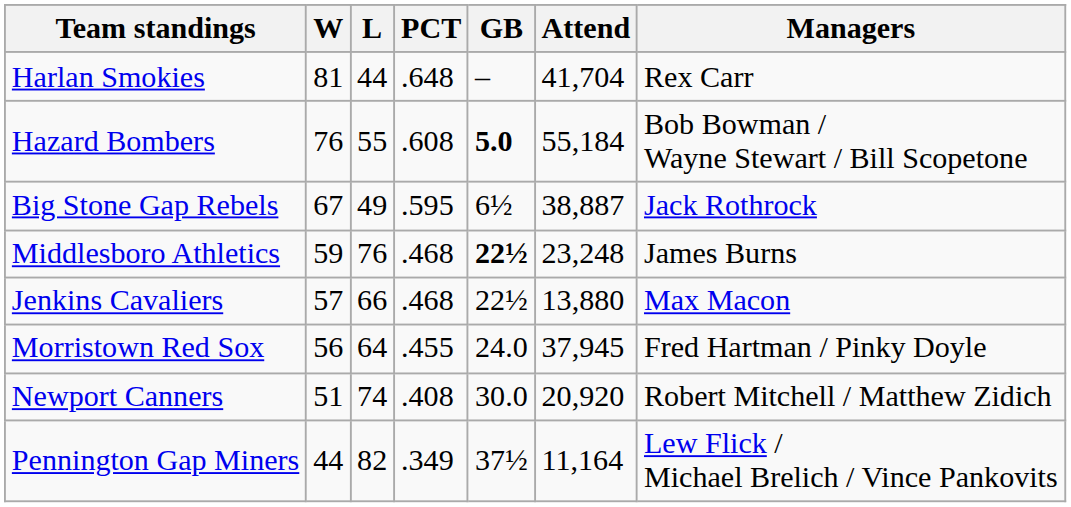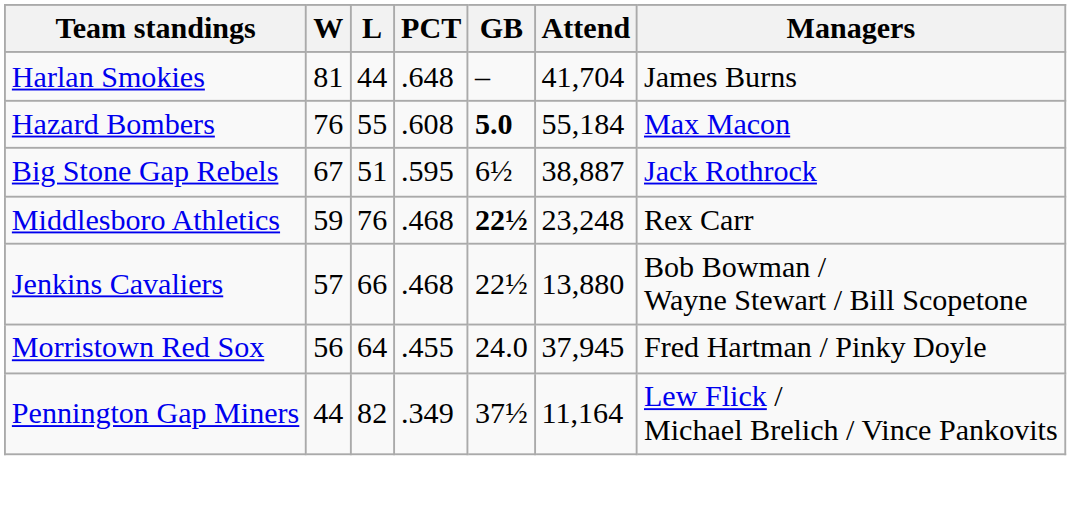 <table class="wikitable">
 <tr>
 <th>Team standings</th>
 <th>W</th>
 <th>L</th>
 <th>PCT</th>
 <th>GB</th>
 <th>Attend</th>
 <th>Managers</th>
 </tr>
 <tr>
 <td><a href='#'>Harlan Smokies</a></td>
 <td>81</td>
 <td>44</td>
 <td>.648</td>
 <td>–</td>
 <td>41,704</td>
-<td>Rex Carr</td>
+<td>James Burns</td>
 </tr>
 <tr>
 <td><a href='#'>Hazard Bombers</a></td>
 <td>76</td>
 <td>55</td>
 <td>.608</td>
 <td><strong>5.0</strong></td>
 <td>55,184</td>
-<td>Bob Bowman /<br>Wayne Stewart / Bill Scopetone</td>
+<td><a href='#'>Max Macon</a></td>
 </tr>
 <tr>
 <td><a href='#'>Big Stone Gap Rebels</a></td>
 <td>67</td>
-<td>49</td>
+<td>51</td>
 <td>.595</td>
 <td>6½</td>
 <td>38,887</td>
 <td><a href='#'>Jack Rothrock</a></td>
 </tr>
 <tr>
 <td><a href='#'>Middlesboro Athletics</a></td>
 <td>59</td>
 <td>76</td>
 <td>.468</td>
 <td><strong>22½</strong></td>
 <td>23,248</td>
-<td>James Burns</td>
+<td>Rex Carr</td>
 </tr>
 <tr>
 <td><a href='#'>Jenkins Cavaliers</a></td>
 <td>57</td>
 <td>66</td>
 <td>.468</td>
 <td>22½</td>
 <td>13,880</td>
-<td><a href='#'>Max Macon</a></td>
+<td>Bob Bowman /<br>Wayne Stewart / Bill Scopetone</td>
 </tr>
 <tr>
 <td><a href='#'>Morristown Red Sox</a></td>
 <td>56</td>
 <td>64</td>
 <td>.455</td>
 <td>24.0</td>
 <td>37,945</td>
 <td>Fred Hartman / Pinky Doyle</td>
 </tr>
 <tr>
-<td><a href='#'>Newport Canners</a></td>
-<td>51</td>
-<td>74</td>
-<td>.408</td>
-<td>30.0</td>
-<td>20,920</td>
-<td>Robert Mitchell / Matthew Zidich</td>
-</tr>
-<tr>
 <td><a href='#'>Pennington Gap Miners</a></td>
 <td>44</td>
 <td>82</td>
 <td>.349</td>
 <td>37½</td>
 <td>11,164</td>
 <td><a href='#'>Lew Flick</a> /<br>Michael Brelich / Vince Pankovits</td>
 </tr>
 </table>
